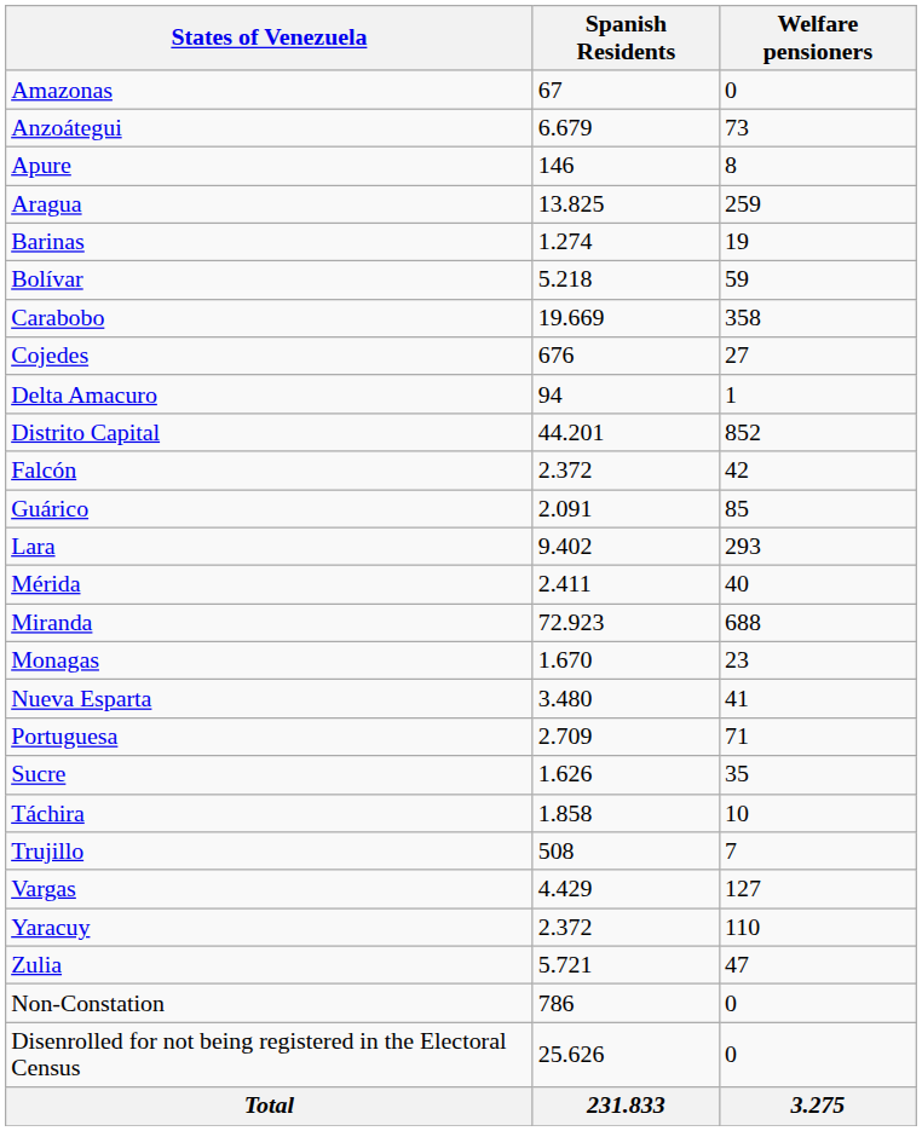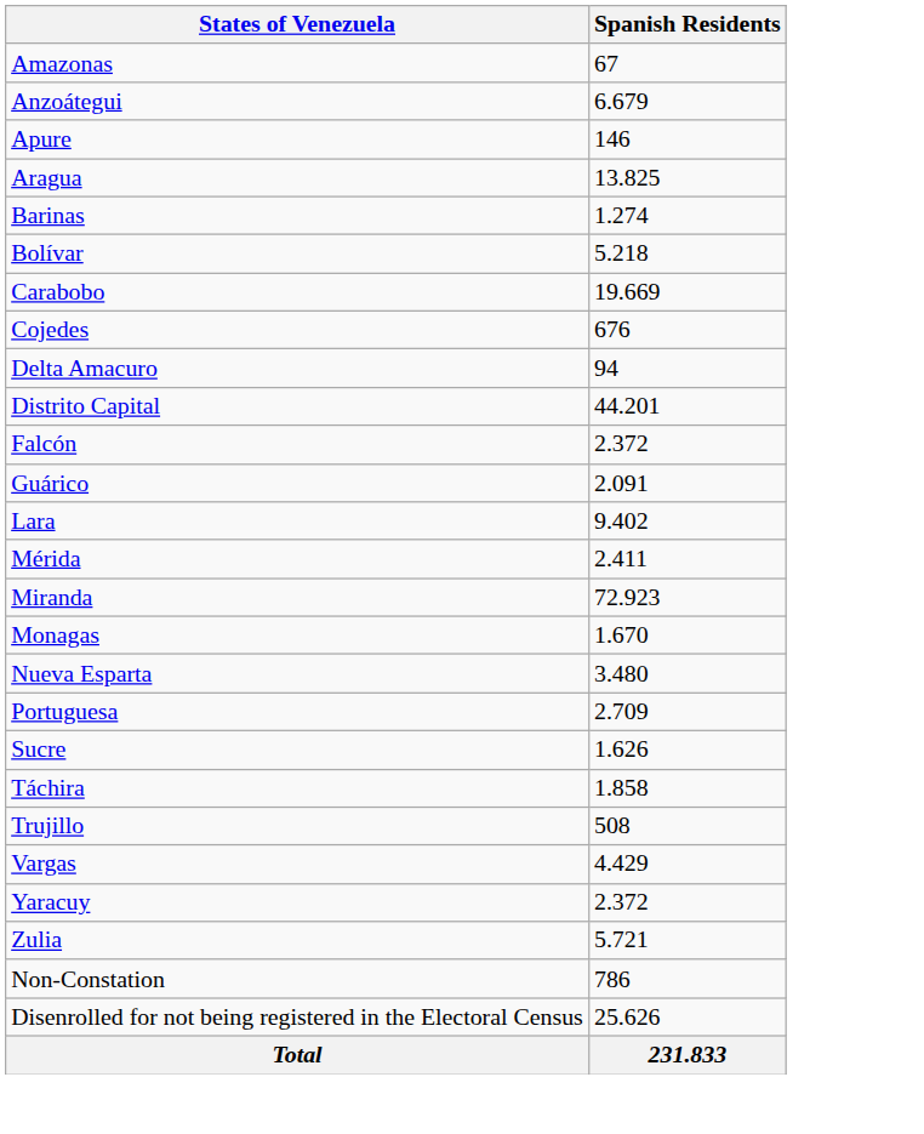 <table class="wikitable">
 <tr>
 <th><a href='#'>States of Venezuela</a></th>
 <th>Spanish Residents</th>
-<th><strong>Welfare pensioners</strong></th>
 </tr>
 <tr>
 <td><a href='#'>Amazonas</a></td>
 <td>67</td>
-<td>0</td>
 </tr>
 <tr>
 <td><a href='#'>Anzoátegui</a></td>
 <td>6.679</td>
-<td>73</td>
 </tr>
 <tr>
 <td><a href='#'>Apure</a></td>
 <td>146</td>
-<td>8</td>
 </tr>
 <tr>
 <td><a href='#'>Aragua</a></td>
 <td>13.825</td>
-<td>259</td>
 </tr>
 <tr>
 <td><a href='#'>Barinas</a></td>
 <td>1.274</td>
-<td>19</td>
 </tr>
 <tr>
 <td><a href='#'>Bolívar</a></td>
 <td>5.218</td>
-<td>59</td>
 </tr>
 <tr>
 <td><a href='#'>Carabobo</a></td>
 <td>19.669</td>
-<td>358</td>
 </tr>
 <tr>
 <td><a href='#'>Cojedes</a></td>
 <td>676</td>
-<td>27</td>
 </tr>
 <tr>
 <td><a href='#'>Delta Amacuro</a></td>
 <td>94</td>
-<td>1</td>
 </tr>
 <tr>
 <td><a href='#'>Distrito Capital</a></td>
 <td>44.201</td>
-<td>852</td>
 </tr>
 <tr>
 <td><a href='#'>Falcón</a></td>
 <td>2.372</td>
-<td>42</td>
 </tr>
 <tr>
 <td><a href='#'>Guárico</a></td>
 <td>2.091</td>
-<td>85</td>
 </tr>
 <tr>
 <td><a href='#'>Lara</a></td>
 <td>9.402</td>
-<td>293</td>
 </tr>
 <tr>
 <td><a href='#'>Mérida</a></td>
 <td>2.411</td>
-<td>40</td>
 </tr>
 <tr>
 <td><a href='#'>Miranda</a></td>
 <td>72.923</td>
-<td>688</td>
 </tr>
 <tr>
 <td><a href='#'>Monagas</a></td>
 <td>1.670</td>
-<td>23</td>
 </tr>
 <tr>
 <td><a href='#'>Nueva Esparta</a></td>
 <td>3.480</td>
-<td>41</td>
 </tr>
 <tr>
 <td><a href='#'>Portuguesa</a></td>
 <td>2.709</td>
-<td>71</td>
 </tr>
 <tr>
 <td><a href='#'>Sucre</a></td>
 <td>1.626</td>
-<td>35</td>
 </tr>
 <tr>
 <td><a href='#'>Táchira</a></td>
 <td>1.858</td>
-<td>10</td>
 </tr>
 <tr>
 <td><a href='#'>Trujillo</a></td>
 <td>508</td>
-<td>7</td>
 </tr>
 <tr>
 <td><a href='#'>Vargas</a></td>
 <td>4.429</td>
-<td>127</td>
 </tr>
 <tr>
 <td><a href='#'>Yaracuy</a></td>
 <td>2.372</td>
-<td>110</td>
 </tr>
 <tr>
 <td><a href='#'>Zulia</a></td>
 <td>5.721</td>
-<td>47</td>
 </tr>
 <tr>
 <td>Non-Constation</td>
 <td>786</td>
-<td>0</td>
 </tr>
 <tr>
 <td>Disenrolled for not being registered in the Electoral Census</td>
 <td>25.626</td>
-<td>0</td>
 </tr>
 <tr>
 <th><strong><em>Total</em></strong></th>
 <th><strong><em>231.833</em></strong></th>
-<th><strong><em>3.275</em></strong></th>
 </tr>
 </table>
